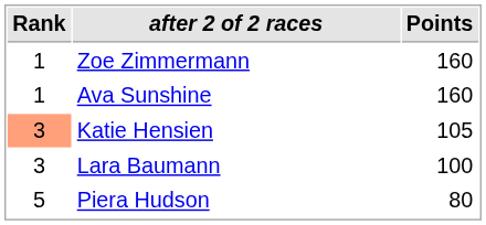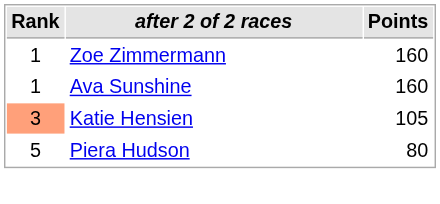 <table cellspacing="1" cellpadding="3" style="border:1px solid #aaa; font-size:86%;">
 <tr style="background:#e4e4e4;">
 <th style="border-bottom:1px solid #aaa; width:10px;">Rank</th>
 <th style="border-bottom:1px solid #aaa; width:200px; white-space:nowrap;"><em>after 2 of 2 races</em></th>
 <th style="border-bottom:1px solid #aaa; width:20px;">Points</th>
 </tr>
 <tr>
 <td style="text-align:center;">1</td>
 <td> <a href='#'>Zoe Zimmermann</a></td>
 <td align="right">160</td>
 </tr>
 <tr>
 <td style="text-align:center;">1</td>
 <td> <a href='#'>Ava Sunshine</a></td>
 <td align="right">160</td>
 </tr>
 <tr>
 <td style="background: lightsalmon; text-align:center;">3</td>
 <td> <a href='#'>Katie Hensien</a></td>
 <td align="right">105</td>
 </tr>
 <tr>
-<td style="text-align:center;">3</td>
-<td> <a href='#'>Lara Baumann</a></td>
-<td align="right">100</td>
-</tr>
-<tr>
 <td style="text-align:center;">5</td>
 <td> <a href='#'>Piera Hudson</a></td>
 <td align="right">80</td>
 </tr>
 </table>
